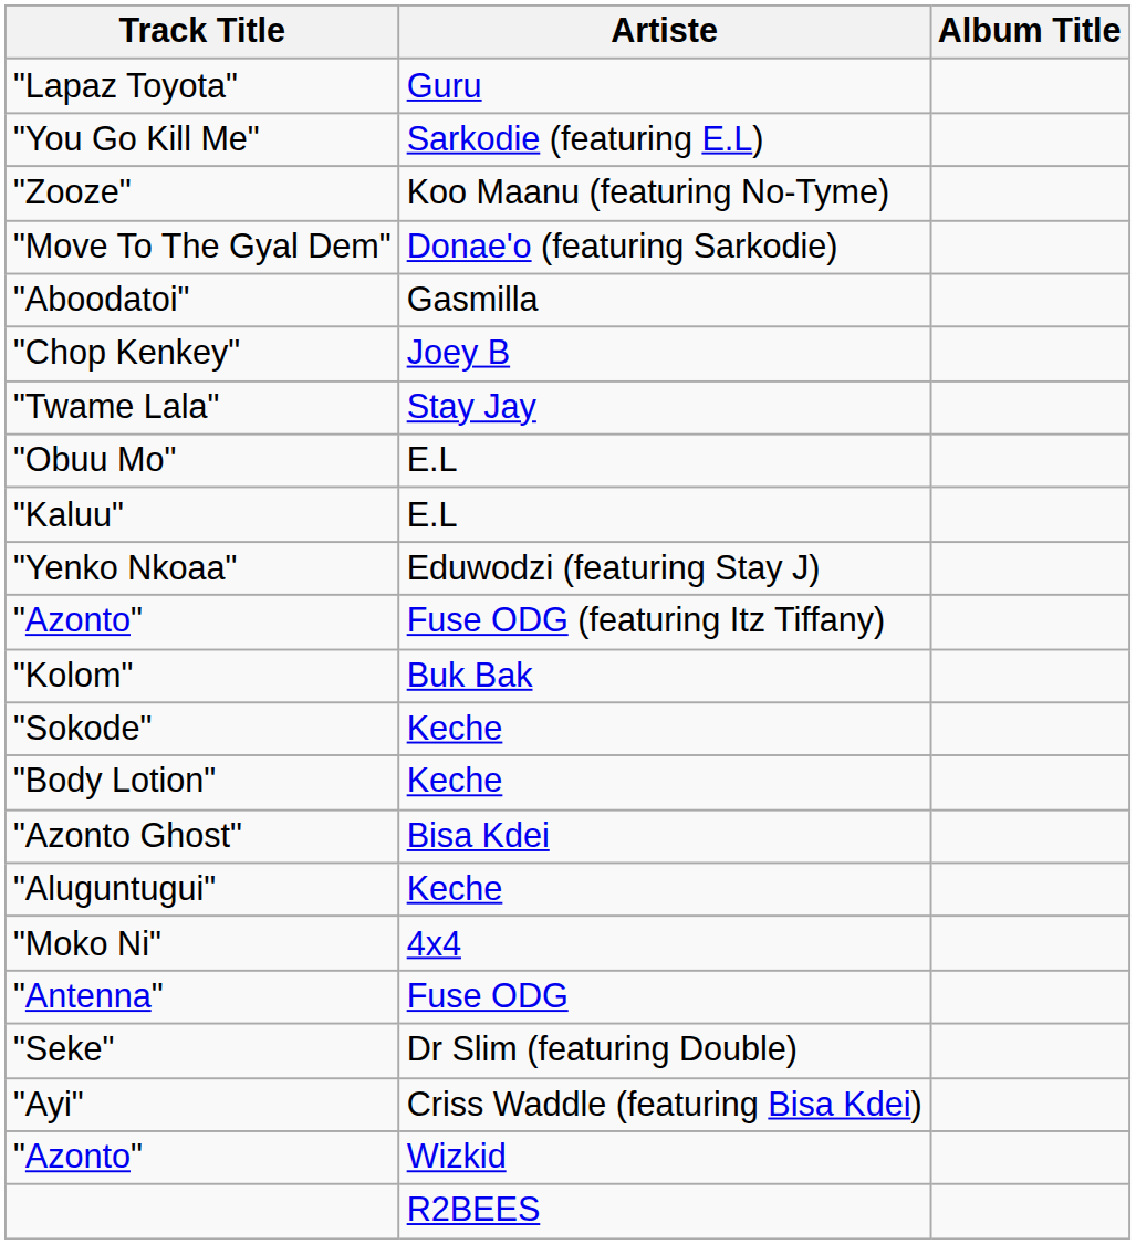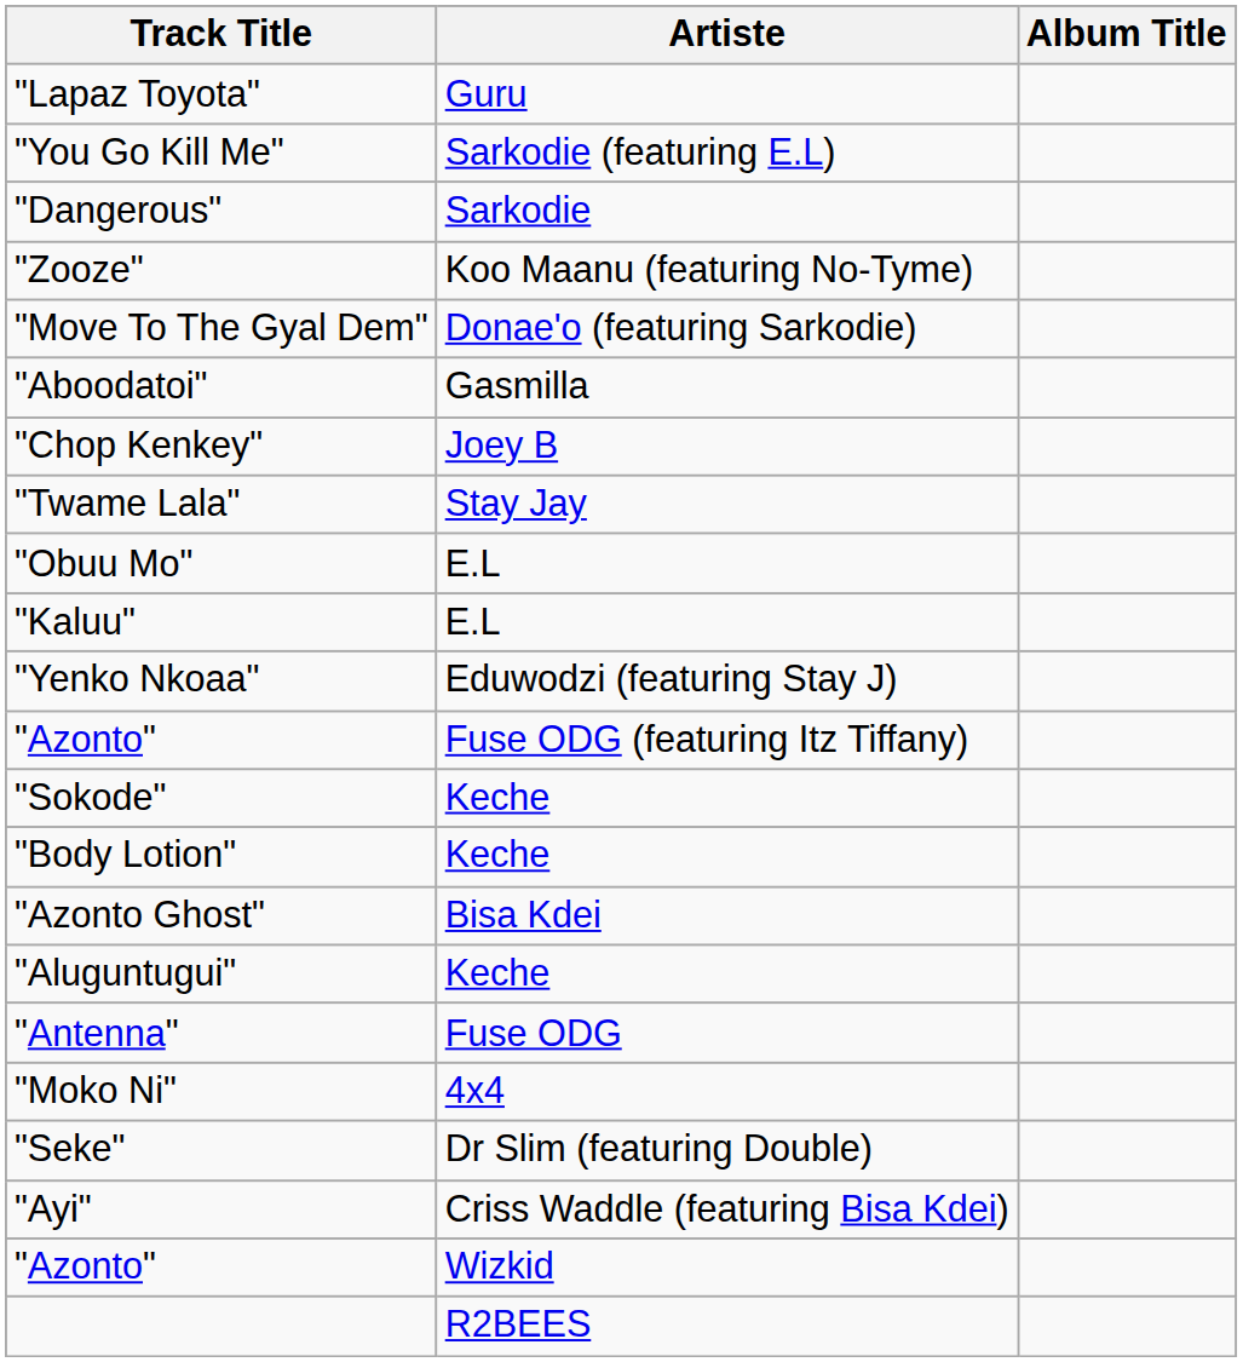 <table class="wikitable sortable" border="1">
 <tr>
 <th scope="col">Track Title</th>
 <th scope="col">Artiste</th>
 <th scope="col">Album Title</th>
 </tr>
 <tr>
 <td>"Lapaz Toyota"</td>
 <td><a href='#'>Guru</a></td>
 <td></td>
 </tr>
 <tr>
 <td>"You Go Kill Me"</td>
 <td><a href='#'>Sarkodie</a> (featuring <a href='#'>E.L</a>)</td>
+<td></td>
+</tr>
+<tr>
+<td>"Dangerous"</td>
+<td><a href='#'>Sarkodie</a></td>
 <td></td>
 </tr>
 <tr>
 <td>"Zooze"</td>
 <td>Koo Maanu (featuring No-Tyme)</td>
 <td></td>
 </tr>
 <tr>
 <td>"Move To The Gyal Dem"</td>
 <td><a href='#'>Donae'o</a> (featuring Sarkodie)</td>
 <td></td>
 </tr>
 <tr>
 <td>"Aboodatoi"</td>
 <td>Gasmilla</td>
 <td></td>
 </tr>
 <tr>
 <td>"Chop Kenkey"</td>
 <td><a href='#'>Joey B</a></td>
 <td></td>
 </tr>
 <tr>
 <td>"Twame Lala"</td>
 <td><a href='#'>Stay Jay</a></td>
 <td></td>
 </tr>
 <tr>
 <td>"Obuu Mo"</td>
 <td>E.L</td>
 <td></td>
 </tr>
 <tr>
 <td>"Kaluu"</td>
 <td>E.L</td>
 <td></td>
 </tr>
 <tr>
 <td>"Yenko Nkoaa"</td>
 <td>Eduwodzi (featuring Stay J)</td>
 <td></td>
 </tr>
 <tr>
 <td>"<a href='#'>Azonto</a>"</td>
 <td><a href='#'>Fuse ODG</a> (featuring Itz Tiffany)</td>
 <td></td>
 </tr>
 <tr>
-<td>"Kolom"</td>
-<td><a href='#'>Buk Bak</a></td>
-<td></td>
-</tr>
-<tr>
 <td>"Sokode"</td>
 <td><a href='#'>Keche</a></td>
 <td></td>
 </tr>
 <tr>
 <td>"Body Lotion"</td>
 <td><a href='#'>Keche</a></td>
 <td></td>
 </tr>
 <tr>
 <td>"Azonto Ghost"</td>
 <td><a href='#'>Bisa Kdei</a></td>
 <td></td>
 </tr>
 <tr>
 <td>"Aluguntugui"</td>
 <td><a href='#'>Keche</a></td>
 <td></td>
 </tr>
 <tr>
-<td>"Moko Ni"</td>
-<td><a href='#'>4x4</a></td>
+<td>"<a href='#'>Antenna</a>"</td>
+<td><a href='#'>Fuse ODG</a></td>
 <td></td>
 </tr>
 <tr>
-<td>"<a href='#'>Antenna</a>"</td>
-<td><a href='#'>Fuse ODG</a></td>
+<td>"Moko Ni"</td>
+<td><a href='#'>4x4</a></td>
 <td></td>
 </tr>
 <tr>
 <td>"Seke"</td>
 <td>Dr Slim (featuring Double)</td>
 <td></td>
 </tr>
 <tr>
 <td>"Ayi"</td>
 <td>Criss Waddle (featuring <a href='#'>Bisa Kdei</a>)</td>
 <td></td>
 </tr>
 <tr>
 <td>"<a href='#'>Azonto</a>"</td>
 <td><a href='#'>Wizkid</a></td>
 <td></td>
 </tr>
 <tr>
 <td></td>
 <td><a href='#'>R2BEES</a></td>
 <td></td>
 </tr>
 </table>
